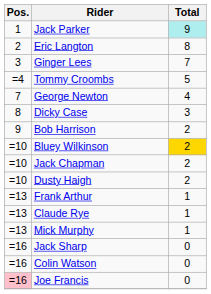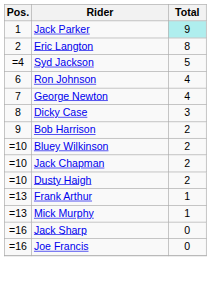 <table class=wikitable>
 <tr>
 <th width=25px>Pos.</th>
 <th width=200px>Rider</th>
 <th width=50px>Total</th>
 </tr>
 <tr align=center >
 <td>1</td>
 <td align=left> <a href='#'>Jack Parker</a></td>
 <td style="background: paleturquoise;">9</td>
 </tr>
 <tr align=center >
 <td>2</td>
 <td align=left> <a href='#'>Eric Langton</a></td>
 <td>8</td>
 </tr>
-<tr align=center >
-<td>3</td>
-<td align=left> <a href='#'>Ginger Lees</a></td>
-<td>7</td>
+<tr align=center>
+<td>=4</td>
+<td align=left> <a href='#'>Syd Jackson</a></td>
+<td>5</td>
 </tr>
 <tr align=center>
-<td>=4</td>
-<td align=left> <a href='#'>Tommy Croombs</a></td>
-<td>5</td>
+<td>6</td>
+<td align=left> <a href='#'>Ron Johnson</a></td>
+<td>4</td>
 </tr>
 <tr align=center>
 <td>7</td>
 <td align=left> <a href='#'>George Newton</a></td>
 <td>4</td>
 </tr>
 <tr align=center>
 <td>8</td>
 <td align=left> <a href='#'>Dicky Case</a></td>
 <td>3</td>
 </tr>
 <tr align=center>
 <td>9</td>
 <td align=left> <a href='#'>Bob Harrison</a></td>
 <td>2</td>
 </tr>
 <tr align=center>
 <td>=10</td>
 <td align=left> <a href='#'>Bluey Wilkinson</a></td>
-<td style="background: gold;">2</td>
+<td>2</td>
 </tr>
 <tr align=center>
 <td>=10</td>
 <td align=left> <a href='#'>Jack Chapman</a></td>
 <td>2</td>
 </tr>
 <tr align=center>
 <td>=10</td>
 <td align=left> <a href='#'>Dusty Haigh</a></td>
 <td>2</td>
 </tr>
 <tr align=center>
 <td>=13</td>
 <td align=left> <a href='#'>Frank Arthur</a></td>
 <td>1</td>
 </tr>
 <tr align=center>
 <td>=13</td>
-<td align=left> <a href='#'>Claude Rye</a></td>
-<td>1</td>
-</tr>
-<tr align=center>
-<td>=13</td>
 <td align=left> <a href='#'>Mick Murphy</a></td>
 <td>1</td>
 </tr>
 <tr align=center>
 <td>=16</td>
 <td align=left> <a href='#'>Jack Sharp</a></td>
 <td>0</td>
 </tr>
 <tr align=center>
 <td>=16</td>
-<td align=left> <a href='#'>Colin Watson</a></td>
-<td>0</td>
-</tr>
-<tr align=center>
-<td style="background: pink;">=16</td>
 <td align=left> <a href='#'>Joe Francis</a></td>
 <td>0</td>
 </tr>
 <tr align=center>
 </tr>
 </table>
